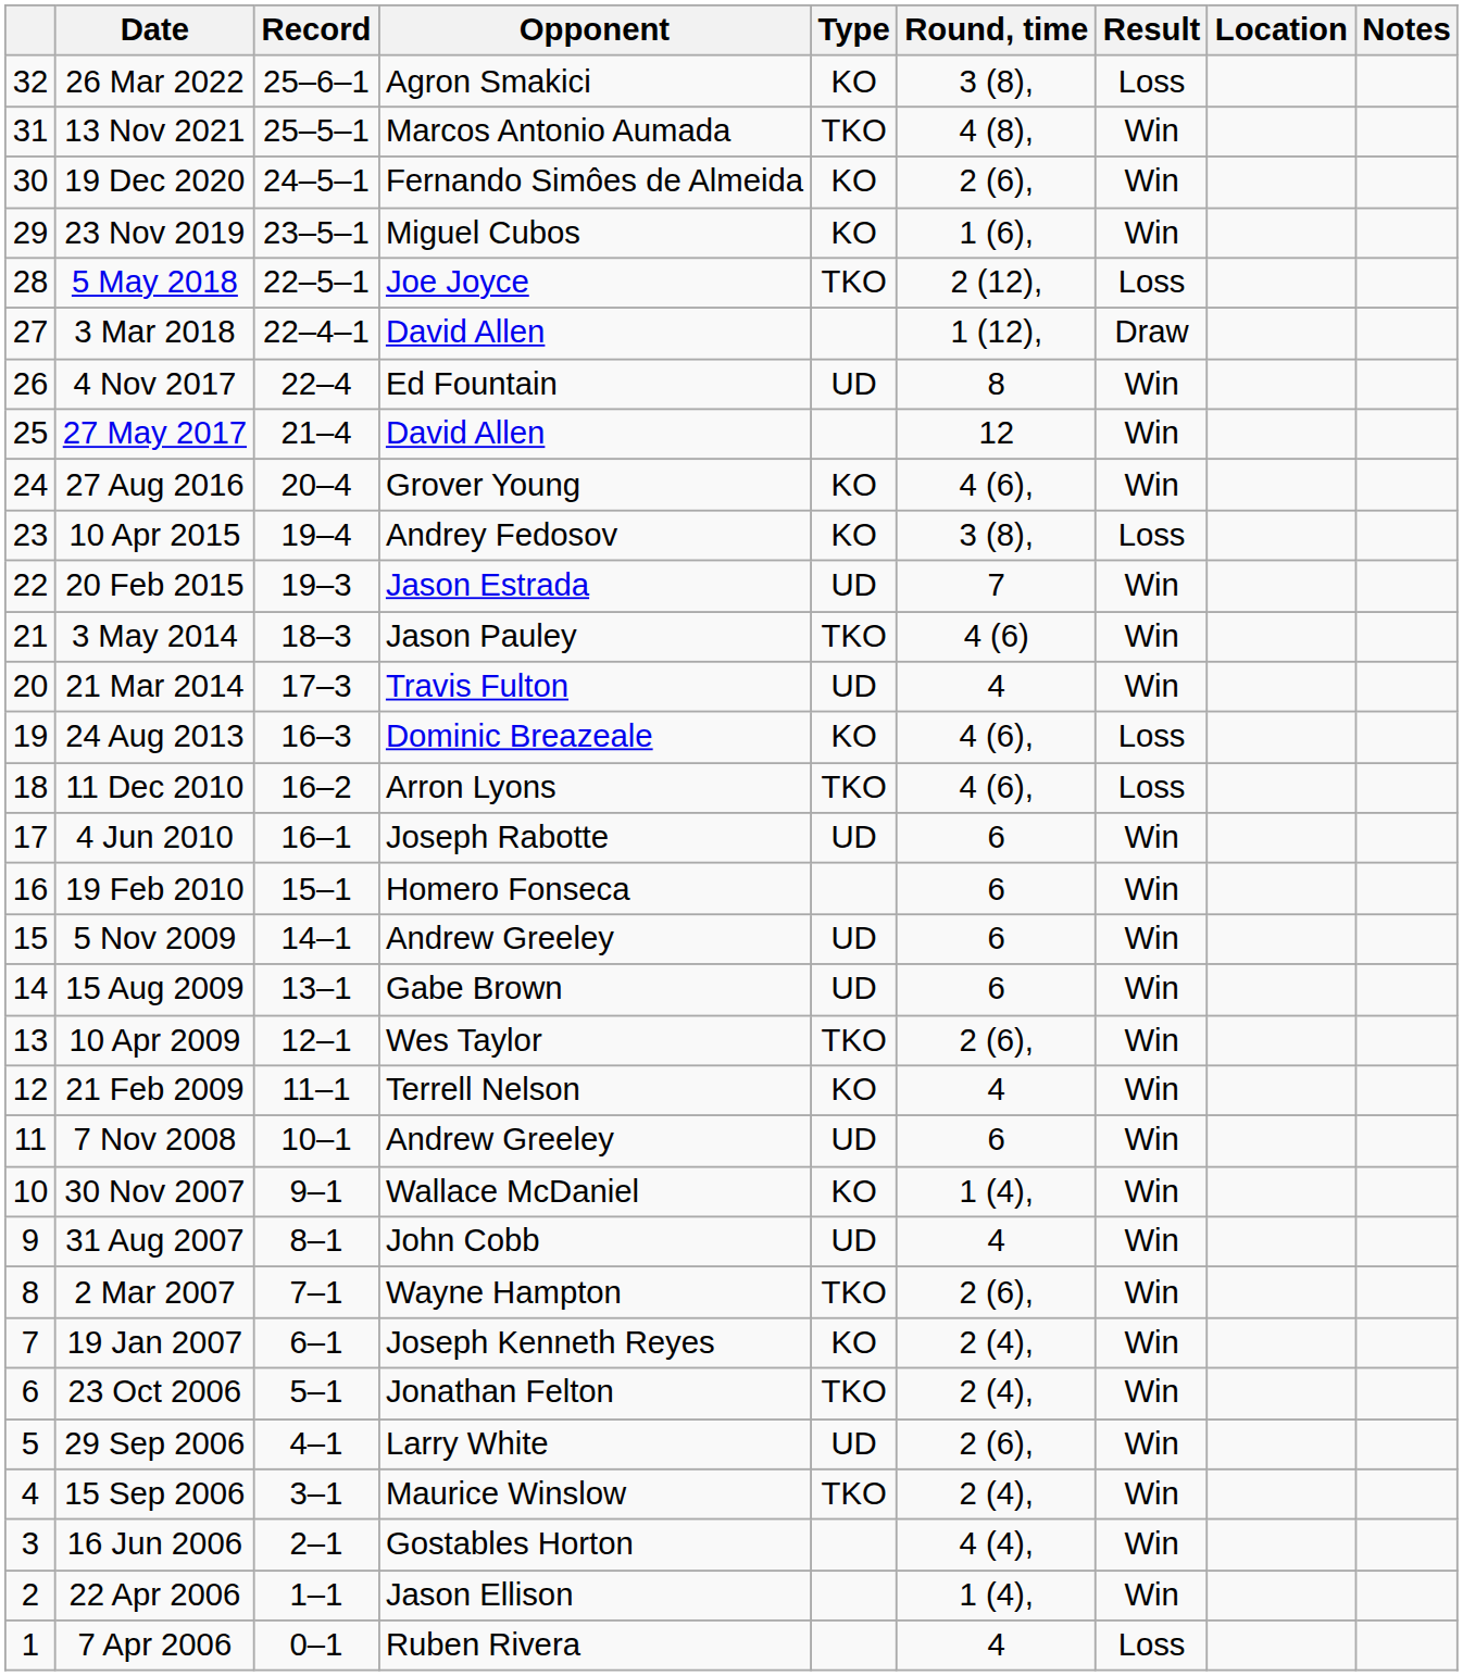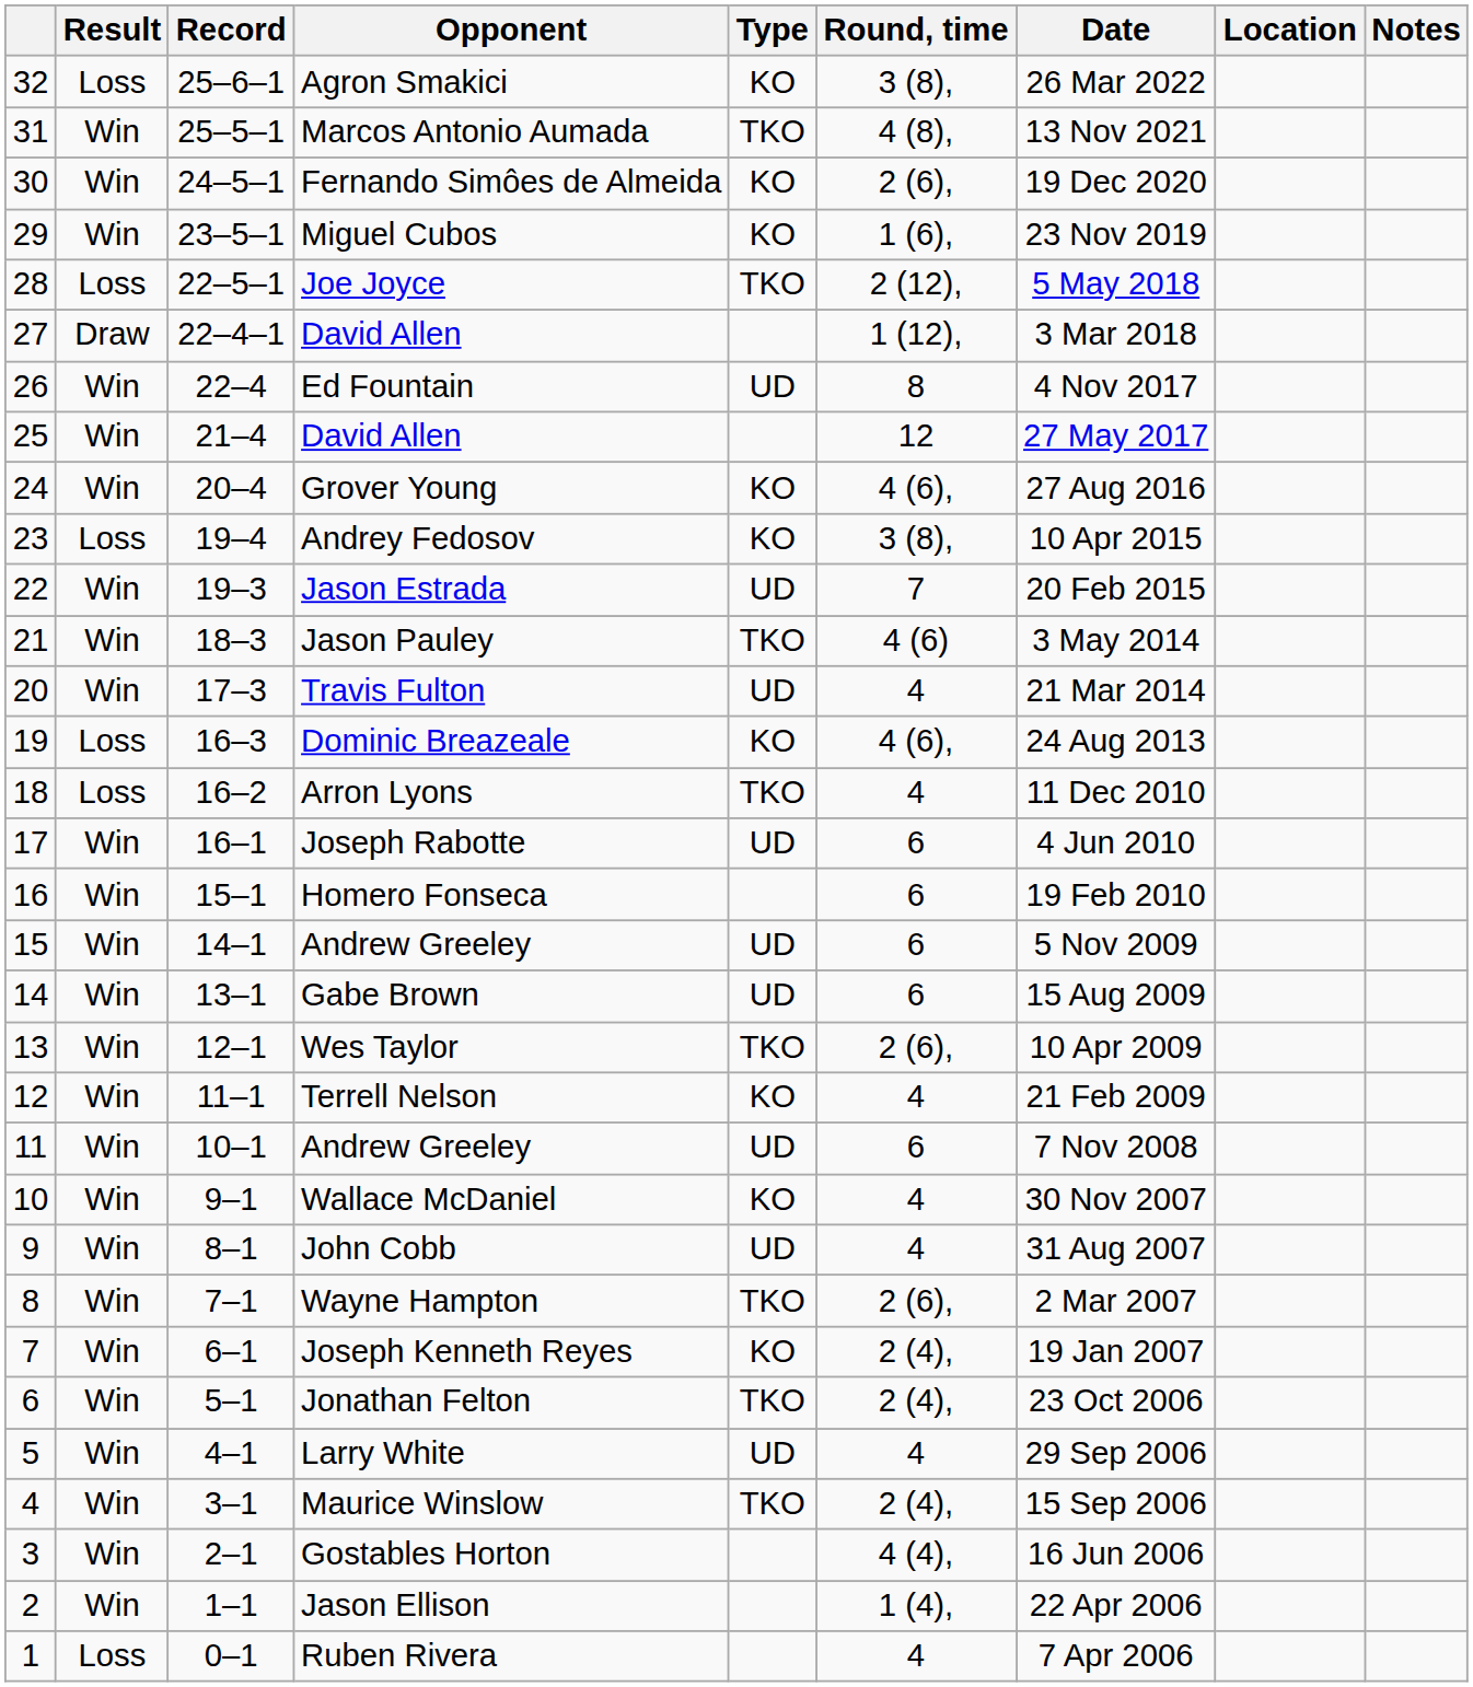 <table class="wikitable" style="text-align:center">
 <tr>
 <th></th>
-<th>Date</th>
+<th>Result</th>
 <th>Record</th>
 <th>Opponent</th>
 <th>Type</th>
 <th>Round, time</th>
-<th>Result</th>
+<th>Date</th>
 <th>Location</th>
 <th>Notes</th>
 </tr>
 <tr>
 <td>32</td>
-<td>26 Mar 2022</td>
+<td>Loss</td>
 <td>25–6–1</td>
 <td style="text-align:left;">Agron Smakici</td>
 <td>KO</td>
 <td>3 (8), </td>
-<td>Loss</td>
+<td>26 Mar 2022</td>
 <td style="text-align:left;"></td>
 <td></td>
 </tr>
 <tr>
 <td>31</td>
-<td>13 Nov 2021</td>
+<td>Win</td>
 <td>25–5–1</td>
 <td style="text-align:left;">Marcos Antonio Aumada</td>
 <td>TKO</td>
 <td>4 (8), </td>
-<td>Win</td>
+<td>13 Nov 2021</td>
 <td style="text-align:left;"></td>
 <td></td>
 </tr>
 <tr>
 <td>30</td>
-<td>19 Dec 2020</td>
+<td>Win</td>
 <td>24–5–1</td>
 <td style="text-align:left;">Fernando Simôes de Almeida</td>
 <td>KO</td>
 <td>2 (6), </td>
-<td>Win</td>
+<td>19 Dec 2020</td>
 <td style="text-align:left;"></td>
 <td></td>
 </tr>
 <tr>
 <td>29</td>
-<td>23 Nov 2019</td>
+<td>Win</td>
 <td>23–5–1</td>
 <td style="text-align:left;">Miguel Cubos</td>
 <td>KO</td>
 <td>1 (6), </td>
-<td>Win</td>
+<td>23 Nov 2019</td>
 <td style="text-align:left;"></td>
 <td></td>
 </tr>
 <tr>
 <td>28</td>
-<td><a href='#'>5 May 2018</a></td>
+<td>Loss</td>
 <td>22–5–1</td>
 <td style="text-align:left;"><a href='#'>Joe Joyce</a></td>
 <td>TKO</td>
 <td>2 (12), </td>
-<td>Loss</td>
+<td><a href='#'>5 May 2018</a></td>
 <td style="text-align:left;"></td>
 <td style="text-align:left;"></td>
 </tr>
 <tr>
 <td>27</td>
-<td>3 Mar 2018</td>
+<td>Draw</td>
 <td>22–4–1</td>
 <td style="text-align:left;"><a href='#'>David Allen</a></td>
 <td></td>
 <td>1 (12), </td>
-<td>Draw</td>
+<td>3 Mar 2018</td>
 <td style="text-align:left;"></td>
 <td style="text-align:left;"></td>
 </tr>
 <tr>
 <td>26</td>
-<td>4 Nov 2017</td>
+<td>Win</td>
 <td>22–4</td>
 <td style="text-align:left;">Ed Fountain</td>
 <td>UD</td>
 <td>8</td>
-<td>Win</td>
+<td>4 Nov 2017</td>
 <td style="text-align:left;"></td>
 <td></td>
 </tr>
 <tr>
 <td>25</td>
-<td><a href='#'>27 May 2017</a></td>
+<td>Win</td>
 <td>21–4</td>
 <td style="text-align:left;"><a href='#'>David Allen</a></td>
 <td></td>
 <td>12</td>
-<td>Win</td>
+<td><a href='#'>27 May 2017</a></td>
 <td style="text-align:left;"></td>
 <td style="text-align:left;"></td>
 </tr>
 <tr>
 <td>24</td>
-<td>27 Aug 2016</td>
+<td>Win</td>
 <td>20–4</td>
 <td style="text-align:left;">Grover Young</td>
 <td>KO</td>
 <td>4 (6), </td>
-<td>Win</td>
+<td>27 Aug 2016</td>
 <td style="text-align:left;"></td>
 <td></td>
 </tr>
 <tr>
 <td>23</td>
-<td>10 Apr 2015</td>
+<td>Loss</td>
 <td>19–4</td>
 <td style="text-align:left;">Andrey Fedosov</td>
 <td>KO</td>
 <td>3 (8), </td>
-<td>Loss</td>
+<td>10 Apr 2015</td>
 <td style="text-align:left;"></td>
 <td></td>
 </tr>
 <tr>
 <td>22</td>
-<td>20 Feb 2015</td>
+<td>Win</td>
 <td>19–3</td>
 <td style="text-align:left;"><a href='#'>Jason Estrada</a></td>
 <td>UD</td>
 <td>7</td>
-<td>Win</td>
+<td>20 Feb 2015</td>
 <td style="text-align:left;"></td>
 <td></td>
 </tr>
 <tr>
 <td>21</td>
-<td>3 May 2014</td>
+<td>Win</td>
 <td>18–3</td>
 <td style="text-align:left;">Jason Pauley</td>
 <td>TKO</td>
 <td>4 (6) </td>
-<td>Win</td>
+<td>3 May 2014</td>
 <td style="text-align:left;"></td>
 <td></td>
 </tr>
 <tr>
 <td>20</td>
-<td>21 Mar 2014</td>
+<td>Win</td>
 <td>17–3</td>
 <td style="text-align:left;"><a href='#'>Travis Fulton</a></td>
 <td>UD</td>
 <td>4</td>
-<td>Win</td>
+<td>21 Mar 2014</td>
 <td style="text-align:left;"></td>
 <td></td>
 </tr>
 <tr>
 <td>19</td>
-<td>24 Aug 2013</td>
+<td>Loss</td>
 <td>16–3</td>
 <td style="text-align:left;"><a href='#'>Dominic Breazeale</a></td>
 <td>KO</td>
 <td>4 (6), </td>
-<td>Loss</td>
+<td>24 Aug 2013</td>
 <td style="text-align:left;"></td>
 <td></td>
 </tr>
 <tr>
 <td>18</td>
-<td>11 Dec 2010</td>
+<td>Loss</td>
 <td>16–2</td>
 <td style="text-align:left;">Arron Lyons</td>
 <td>TKO</td>
-<td>4 (6), </td>
-<td>Loss</td>
+<td>4</td>
+<td>11 Dec 2010</td>
 <td style="text-align:left;"></td>
 <td></td>
 </tr>
 <tr>
 <td>17</td>
-<td>4 Jun 2010</td>
+<td>Win</td>
 <td>16–1</td>
 <td style="text-align:left;">Joseph Rabotte</td>
 <td>UD</td>
 <td>6</td>
-<td>Win</td>
+<td>4 Jun 2010</td>
 <td style="text-align:left;"></td>
 <td></td>
 </tr>
 <tr>
 <td>16</td>
-<td>19 Feb 2010</td>
+<td>Win</td>
 <td>15–1</td>
 <td style="text-align:left;">Homero Fonseca</td>
 <td></td>
 <td>6</td>
-<td>Win</td>
+<td>19 Feb 2010</td>
 <td style="text-align:left;"></td>
 <td></td>
 </tr>
 <tr>
 <td>15</td>
-<td>5 Nov 2009</td>
+<td>Win</td>
 <td>14–1</td>
 <td style="text-align:left;">Andrew Greeley</td>
 <td>UD</td>
 <td>6</td>
-<td>Win</td>
+<td>5 Nov 2009</td>
 <td style="text-align:left;"></td>
 <td></td>
 </tr>
 <tr>
 <td>14</td>
-<td>15 Aug 2009</td>
+<td>Win</td>
 <td>13–1</td>
 <td style="text-align:left;">Gabe Brown</td>
 <td>UD</td>
 <td>6</td>
-<td>Win</td>
+<td>15 Aug 2009</td>
 <td style="text-align:left;"></td>
 <td></td>
 </tr>
 <tr>
 <td>13</td>
-<td>10 Apr 2009</td>
+<td>Win</td>
 <td>12–1</td>
 <td style="text-align:left;">Wes Taylor</td>
 <td>TKO</td>
 <td>2 (6), </td>
-<td>Win</td>
+<td>10 Apr 2009</td>
 <td style="text-align:left;"></td>
 <td></td>
 </tr>
 <tr>
 <td>12</td>
-<td>21 Feb 2009</td>
+<td>Win</td>
 <td>11–1</td>
 <td style="text-align:left;">Terrell Nelson</td>
 <td>KO</td>
 <td>4</td>
-<td>Win</td>
+<td>21 Feb 2009</td>
 <td style="text-align:left;"></td>
 <td></td>
 </tr>
 <tr>
 <td>11</td>
-<td>7 Nov 2008</td>
+<td>Win</td>
 <td>10–1</td>
 <td style="text-align:left;">Andrew Greeley</td>
 <td>UD</td>
 <td>6</td>
-<td>Win</td>
+<td>7 Nov 2008</td>
 <td style="text-align:left;"></td>
 <td></td>
 </tr>
 <tr>
 <td>10</td>
-<td>30 Nov 2007</td>
+<td>Win</td>
 <td>9–1</td>
 <td style="text-align:left;">Wallace McDaniel</td>
 <td>KO</td>
-<td>1 (4), </td>
-<td>Win</td>
+<td>4</td>
+<td>30 Nov 2007</td>
 <td style="text-align:left;"></td>
 <td></td>
 </tr>
 <tr>
 <td>9</td>
-<td>31 Aug 2007</td>
+<td>Win</td>
 <td>8–1</td>
 <td style="text-align:left;">John Cobb</td>
 <td>UD</td>
 <td>4</td>
-<td>Win</td>
+<td>31 Aug 2007</td>
 <td style="text-align:left;"></td>
 <td></td>
 </tr>
 <tr>
 <td>8</td>
-<td>2 Mar 2007</td>
+<td>Win</td>
 <td>7–1</td>
 <td style="text-align:left;">Wayne Hampton</td>
 <td>TKO</td>
 <td>2 (6), </td>
-<td>Win</td>
+<td>2 Mar 2007</td>
 <td style="text-align:left;"></td>
 <td></td>
 </tr>
 <tr>
 <td>7</td>
-<td>19 Jan 2007</td>
+<td>Win</td>
 <td>6–1</td>
 <td style="text-align:left;">Joseph Kenneth Reyes</td>
 <td>KO</td>
 <td>2 (4), </td>
-<td>Win</td>
+<td>19 Jan 2007</td>
 <td style="text-align:left;"></td>
 <td></td>
 </tr>
 <tr>
 <td>6</td>
-<td>23 Oct 2006</td>
+<td>Win</td>
 <td>5–1</td>
 <td style="text-align:left;">Jonathan Felton</td>
 <td>TKO</td>
 <td>2 (4), </td>
-<td>Win</td>
+<td>23 Oct 2006</td>
 <td style="text-align:left;"></td>
 <td></td>
 </tr>
 <tr>
 <td>5</td>
-<td>29 Sep 2006</td>
+<td>Win</td>
 <td>4–1</td>
 <td style="text-align:left;">Larry White</td>
 <td>UD</td>
-<td>2 (6), </td>
-<td>Win</td>
+<td>4</td>
+<td>29 Sep 2006</td>
 <td style="text-align:left;"></td>
 <td></td>
 </tr>
 <tr>
 <td>4</td>
-<td>15 Sep 2006</td>
+<td>Win</td>
 <td>3–1</td>
 <td style="text-align:left;">Maurice Winslow</td>
 <td>TKO</td>
 <td>2 (4), </td>
-<td>Win</td>
+<td>15 Sep 2006</td>
 <td style="text-align:left;"></td>
 <td></td>
 </tr>
 <tr>
 <td>3</td>
-<td>16 Jun 2006</td>
+<td>Win</td>
 <td>2–1</td>
 <td style="text-align:left;">Gostables Horton</td>
 <td></td>
 <td>4 (4), </td>
-<td>Win</td>
+<td>16 Jun 2006</td>
 <td style="text-align:left;"></td>
 <td></td>
 </tr>
 <tr>
 <td>2</td>
-<td>22 Apr 2006</td>
+<td>Win</td>
 <td>1–1</td>
 <td style="text-align:left;">Jason Ellison</td>
 <td></td>
 <td>1 (4), </td>
-<td>Win</td>
+<td>22 Apr 2006</td>
 <td style="text-align:left;"></td>
 <td></td>
 </tr>
 <tr>
 <td>1</td>
-<td>7 Apr 2006</td>
+<td>Loss</td>
 <td>0–1</td>
 <td style="text-align:left;">Ruben Rivera</td>
 <td></td>
 <td>4</td>
-<td>Loss</td>
+<td>7 Apr 2006</td>
 <td style="text-align:left;"></td>
 <td></td>
 </tr>
 </table>
